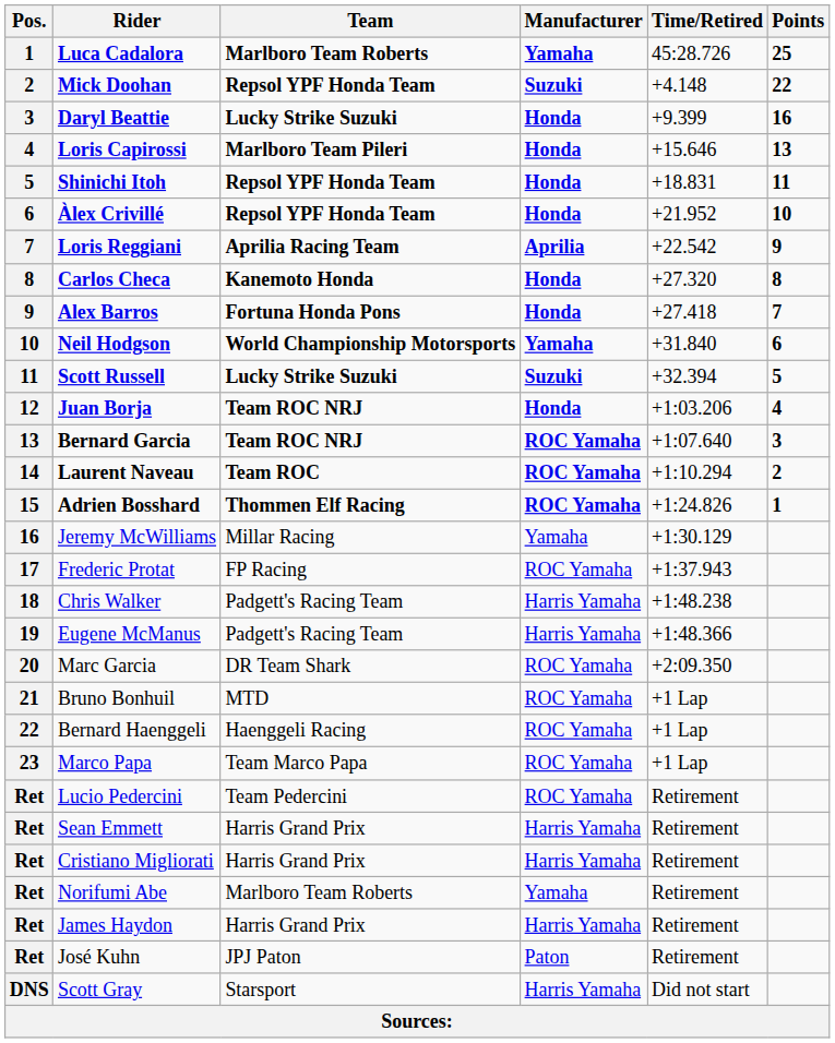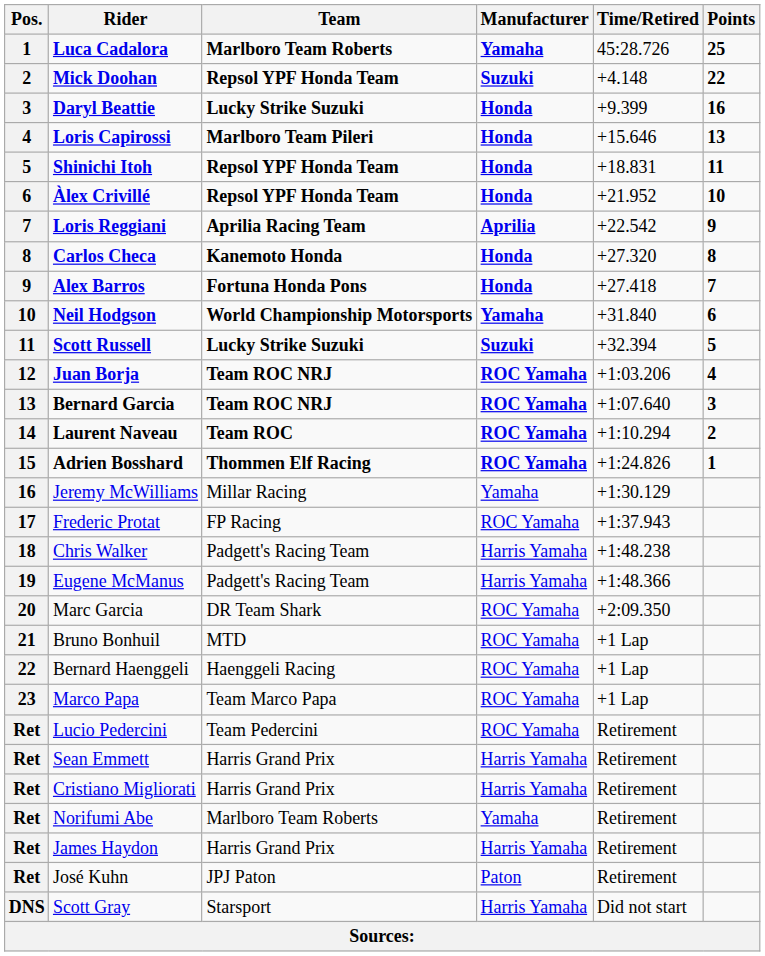 <table class="wikitable" style="font-size: 95%;">
 <tr>
 <th>Pos.</th>
 <th>Rider</th>
 <th>Team</th>
 <th>Manufacturer</th>
 <th>Time/Retired</th>
 <th>Points</th>
 </tr>
 <tr>
 <th>1</th>
 <td> <strong><a href='#'>Luca Cadalora</a></strong></td>
 <td><strong>Marlboro Team Roberts</strong></td>
 <td><strong><a href='#'>Yamaha</a></strong></td>
 <td>45:28.726</td>
 <td><strong>25</strong></td>
 </tr>
 <tr>
 <th>2</th>
 <td> <strong><a href='#'>Mick Doohan</a></strong></td>
 <td><strong>Repsol YPF Honda Team</strong></td>
 <td><strong><a href='#'>Suzuki</a></strong></td>
 <td>+4.148</td>
 <td><strong>22</strong></td>
 </tr>
 <tr>
 <th>3</th>
 <td> <strong><a href='#'>Daryl Beattie</a></strong></td>
 <td><strong>Lucky Strike Suzuki</strong></td>
 <td><strong><a href='#'>Honda</a></strong></td>
 <td>+9.399</td>
 <td><strong>16</strong></td>
 </tr>
 <tr>
 <th>4</th>
 <td> <strong><a href='#'>Loris Capirossi</a></strong></td>
 <td><strong>Marlboro Team Pileri</strong></td>
 <td><strong><a href='#'>Honda</a></strong></td>
 <td>+15.646</td>
 <td><strong>13</strong></td>
 </tr>
 <tr>
 <th>5</th>
 <td> <strong><a href='#'>Shinichi Itoh</a></strong></td>
 <td><strong>Repsol YPF Honda Team</strong></td>
 <td><strong><a href='#'>Honda</a></strong></td>
 <td>+18.831</td>
 <td><strong>11</strong></td>
 </tr>
 <tr>
 <th>6</th>
 <td> <strong><a href='#'>Àlex Crivillé</a></strong></td>
 <td><strong>Repsol YPF Honda Team</strong></td>
 <td><strong><a href='#'>Honda</a></strong></td>
 <td>+21.952</td>
 <td><strong>10</strong></td>
 </tr>
 <tr>
 <th>7</th>
 <td> <strong><a href='#'>Loris Reggiani</a></strong></td>
 <td><strong>Aprilia Racing Team</strong></td>
 <td><strong><a href='#'>Aprilia</a></strong></td>
 <td>+22.542</td>
 <td><strong>9</strong></td>
 </tr>
 <tr>
 <th>8</th>
 <td> <strong><a href='#'>Carlos Checa</a></strong></td>
 <td><strong>Kanemoto Honda</strong></td>
 <td><strong><a href='#'>Honda</a></strong></td>
 <td>+27.320</td>
 <td><strong>8</strong></td>
 </tr>
 <tr>
 <th>9</th>
 <td> <strong><a href='#'>Alex Barros</a></strong></td>
 <td><strong>Fortuna Honda Pons</strong></td>
 <td><strong><a href='#'>Honda</a></strong></td>
 <td>+27.418</td>
 <td><strong>7</strong></td>
 </tr>
 <tr>
 <th>10</th>
 <td> <strong><a href='#'>Neil Hodgson</a></strong></td>
 <td><strong>World Championship Motorsports</strong></td>
 <td><strong><a href='#'>Yamaha</a></strong></td>
 <td>+31.840</td>
 <td><strong>6</strong></td>
 </tr>
 <tr>
 <th>11</th>
 <td> <strong><a href='#'>Scott Russell</a></strong></td>
 <td><strong>Lucky Strike Suzuki</strong></td>
 <td><strong><a href='#'>Suzuki</a></strong></td>
 <td>+32.394</td>
 <td><strong>5</strong></td>
 </tr>
 <tr>
 <th>12</th>
 <td> <strong><a href='#'>Juan Borja</a></strong></td>
 <td><strong>Team ROC NRJ</strong></td>
-<td><strong><a href='#'>Honda</a></strong></td>
+<td><strong><a href='#'>ROC Yamaha</a></strong></td>
 <td>+1:03.206</td>
 <td><strong>4</strong></td>
 </tr>
 <tr>
 <th>13</th>
 <td> <strong>Bernard Garcia</strong></td>
 <td><strong>Team ROC NRJ</strong></td>
 <td><strong><a href='#'>ROC Yamaha</a></strong></td>
 <td>+1:07.640</td>
 <td><strong>3</strong></td>
 </tr>
 <tr>
 <th>14</th>
 <td> <strong>Laurent Naveau</strong></td>
 <td><strong>Team ROC</strong></td>
 <td><strong><a href='#'>ROC Yamaha</a></strong></td>
 <td>+1:10.294</td>
 <td><strong>2</strong></td>
 </tr>
 <tr>
 <th>15</th>
 <td> <strong>Adrien Bosshard</strong></td>
 <td><strong>Thommen Elf Racing</strong></td>
 <td><strong><a href='#'>ROC Yamaha</a></strong></td>
 <td>+1:24.826</td>
 <td><strong>1</strong></td>
 </tr>
 <tr>
 <th>16</th>
 <td> <a href='#'>Jeremy McWilliams</a></td>
 <td>Millar Racing</td>
 <td><a href='#'>Yamaha</a></td>
 <td>+1:30.129</td>
 <td></td>
 </tr>
 <tr>
 <th>17</th>
 <td> <a href='#'>Frederic Protat</a></td>
 <td>FP Racing</td>
 <td><a href='#'>ROC Yamaha</a></td>
 <td>+1:37.943</td>
 <td></td>
 </tr>
 <tr>
 <th>18</th>
 <td> <a href='#'>Chris Walker</a></td>
 <td>Padgett's Racing Team</td>
 <td><a href='#'>Harris Yamaha</a></td>
 <td>+1:48.238</td>
 <td></td>
 </tr>
 <tr>
 <th>19</th>
 <td> <a href='#'>Eugene McManus</a></td>
 <td>Padgett's Racing Team</td>
 <td><a href='#'>Harris Yamaha</a></td>
 <td>+1:48.366</td>
 <td></td>
 </tr>
 <tr>
 <th>20</th>
 <td> Marc Garcia</td>
 <td>DR Team Shark</td>
 <td><a href='#'>ROC Yamaha</a></td>
 <td>+2:09.350</td>
 <td></td>
 </tr>
 <tr>
 <th>21</th>
 <td> Bruno Bonhuil</td>
 <td>MTD</td>
 <td><a href='#'>ROC Yamaha</a></td>
 <td>+1 Lap</td>
 <td></td>
 </tr>
 <tr>
 <th>22</th>
 <td> Bernard Haenggeli</td>
 <td>Haenggeli Racing</td>
 <td><a href='#'>ROC Yamaha</a></td>
 <td>+1 Lap</td>
 <td></td>
 </tr>
 <tr>
 <th>23</th>
 <td> <a href='#'>Marco Papa</a></td>
 <td>Team Marco Papa</td>
 <td><a href='#'>ROC Yamaha</a></td>
 <td>+1 Lap</td>
 <td></td>
 </tr>
 <tr>
 <th>Ret</th>
 <td> <a href='#'>Lucio Pedercini</a></td>
 <td>Team Pedercini</td>
 <td><a href='#'>ROC Yamaha</a></td>
 <td>Retirement</td>
 <td></td>
 </tr>
 <tr>
 <th>Ret</th>
 <td> <a href='#'>Sean Emmett</a></td>
 <td>Harris Grand Prix</td>
 <td><a href='#'>Harris Yamaha</a></td>
 <td>Retirement</td>
 <td></td>
 </tr>
 <tr>
 <th>Ret</th>
 <td> <a href='#'>Cristiano Migliorati</a></td>
 <td>Harris Grand Prix</td>
 <td><a href='#'>Harris Yamaha</a></td>
 <td>Retirement</td>
 <td></td>
 </tr>
 <tr>
 <th>Ret</th>
 <td> <a href='#'>Norifumi Abe</a></td>
 <td>Marlboro Team Roberts</td>
 <td><a href='#'>Yamaha</a></td>
 <td>Retirement</td>
 <td></td>
 </tr>
 <tr>
 <th>Ret</th>
 <td> <a href='#'>James Haydon</a></td>
 <td>Harris Grand Prix</td>
 <td><a href='#'>Harris Yamaha</a></td>
 <td>Retirement</td>
 <td></td>
 </tr>
 <tr>
 <th>Ret</th>
 <td> José Kuhn</td>
 <td>JPJ Paton</td>
 <td><a href='#'>Paton</a></td>
 <td>Retirement</td>
 <td></td>
 </tr>
 <tr>
 <th>DNS</th>
 <td> <a href='#'>Scott Gray</a></td>
 <td>Starsport</td>
 <td><a href='#'>Harris Yamaha</a></td>
 <td>Did not start</td>
 <td></td>
 </tr>
 <tr>
 <th colspan=8>Sources: </th>
 </tr>
 </table>
